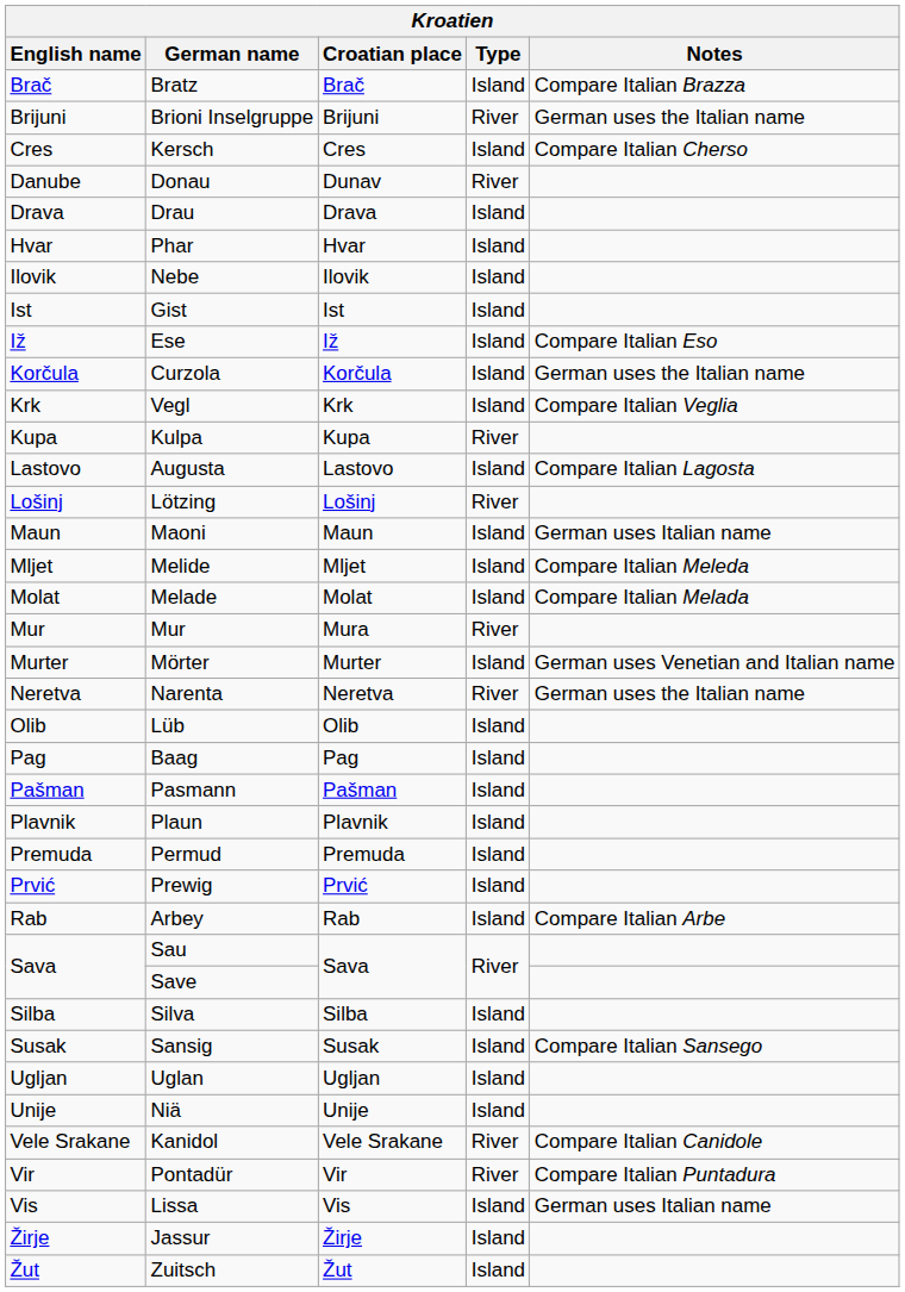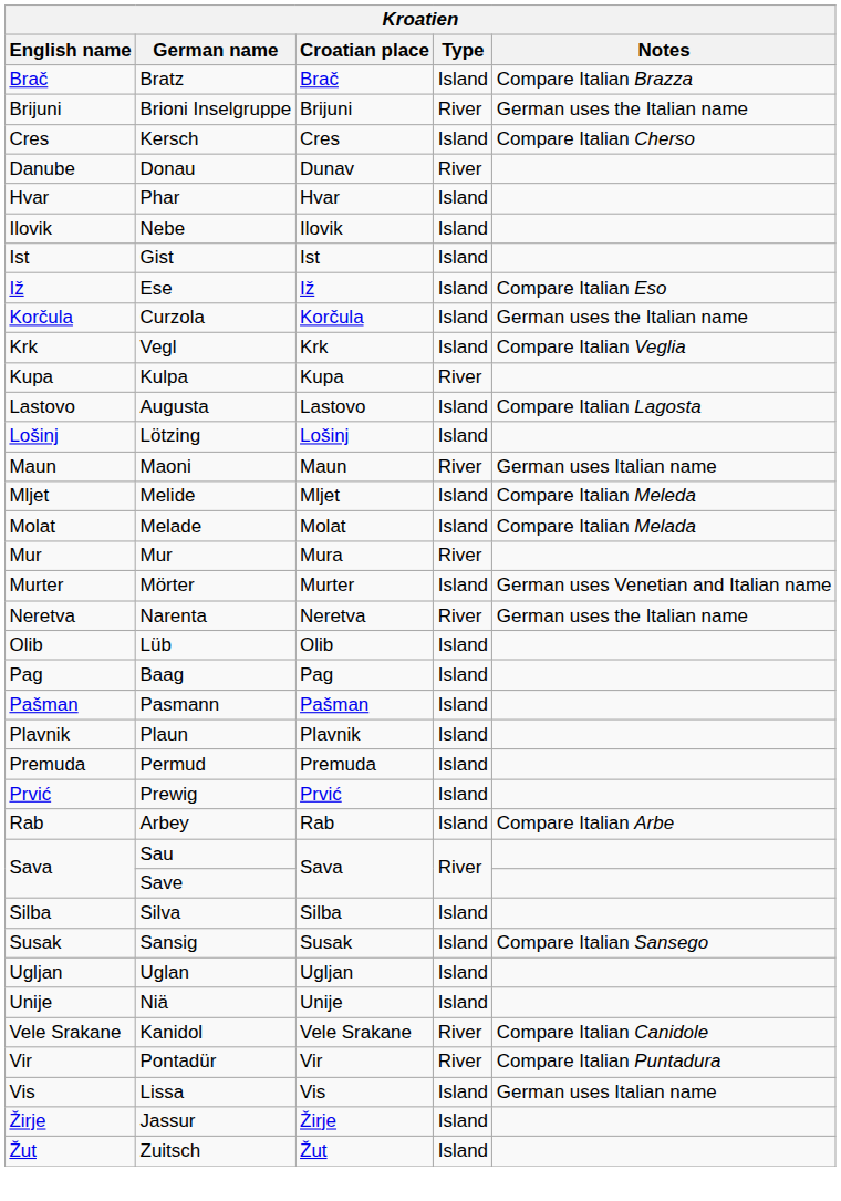 <table class="wikitable sortable">
 <tr>
 <th colspan="5"> <em>Kroatien</em></th>
 </tr>
 <tr>
 <th>English name</th>
 <th>German name</th>
 <th>Croatian place</th>
 <th>Type</th>
 <th>Notes</th>
 </tr>
 <tr>
 <td><a href='#'>Brač</a></td>
 <td>Bratz</td>
 <td><a href='#'>Brač</a></td>
 <td>Island</td>
 <td>Compare Italian <em>Brazza</em></td>
 </tr>
 <tr>
 <td>Brijuni</td>
 <td>Brioni Inselgruppe</td>
 <td>Brijuni</td>
 <td>River</td>
 <td>German uses the Italian name</td>
 </tr>
 <tr>
 <td>Cres</td>
 <td>Kersch</td>
 <td>Cres</td>
 <td>Island</td>
 <td>Compare Italian <em>Cherso</em></td>
 </tr>
 <tr>
 <td>Danube</td>
 <td>Donau</td>
 <td>Dunav</td>
 <td>River</td>
-<td></td>
-</tr>
-<tr>
-<td>Drava</td>
-<td>Drau</td>
-<td>Drava</td>
-<td>Island</td>
 <td></td>
 </tr>
 <tr>
 <td>Hvar</td>
 <td>Phar</td>
 <td>Hvar</td>
 <td>Island</td>
 <td></td>
 </tr>
 <tr>
 <td>Ilovik</td>
 <td>Nebe</td>
 <td>Ilovik</td>
 <td>Island</td>
 <td></td>
 </tr>
 <tr>
 <td>Ist</td>
 <td>Gist</td>
 <td>Ist</td>
 <td>Island</td>
 <td></td>
 </tr>
 <tr>
 <td><a href='#'>Iž</a></td>
 <td>Ese</td>
 <td><a href='#'>Iž</a></td>
 <td>Island</td>
 <td>Compare Italian <em>Eso</em></td>
 </tr>
 <tr>
 <td><a href='#'>Korčula</a></td>
 <td>Curzola</td>
 <td><a href='#'>Korčula</a></td>
 <td>Island</td>
 <td>German uses the Italian name</td>
 </tr>
 <tr>
 <td>Krk</td>
 <td>Vegl</td>
 <td>Krk</td>
 <td>Island</td>
 <td>Compare Italian <em>Veglia</em></td>
 </tr>
 <tr>
 <td>Kupa</td>
 <td>Kulpa</td>
 <td>Kupa</td>
 <td>River</td>
 <td></td>
 </tr>
 <tr>
 <td>Lastovo</td>
 <td>Augusta</td>
 <td>Lastovo</td>
 <td>Island</td>
 <td>Compare Italian <em>Lagosta</em></td>
 </tr>
 <tr>
 <td><a href='#'>Lošinj</a></td>
 <td>Lötzing</td>
 <td><a href='#'>Lošinj</a></td>
-<td>River</td>
+<td>Island</td>
 <td></td>
 </tr>
 <tr>
 <td>Maun</td>
 <td>Maoni</td>
 <td>Maun</td>
-<td>Island</td>
+<td>River</td>
 <td>German uses Italian name</td>
 </tr>
 <tr>
 <td>Mljet</td>
 <td>Melide</td>
 <td>Mljet</td>
 <td>Island</td>
 <td>Compare Italian <em>Meleda</em></td>
 </tr>
 <tr>
 <td>Molat</td>
 <td>Melade</td>
 <td>Molat</td>
 <td>Island</td>
 <td>Compare Italian <em>Melada</em></td>
 </tr>
 <tr>
 <td>Mur</td>
 <td>Mur</td>
 <td>Mura</td>
 <td>River</td>
 <td></td>
 </tr>
 <tr>
 <td>Murter</td>
 <td>Mörter</td>
 <td>Murter</td>
 <td>Island</td>
 <td>German uses Venetian and Italian name</td>
 </tr>
 <tr>
 <td>Neretva</td>
 <td>Narenta</td>
 <td>Neretva</td>
 <td>River</td>
 <td>German uses the Italian name</td>
 </tr>
 <tr>
 <td>Olib</td>
 <td>Lüb</td>
 <td>Olib</td>
 <td>Island</td>
 <td></td>
 </tr>
 <tr>
 <td>Pag</td>
 <td>Baag</td>
 <td>Pag</td>
 <td>Island</td>
 <td></td>
 </tr>
 <tr>
 <td><a href='#'>Pašman</a></td>
 <td>Pasmann</td>
 <td><a href='#'>Pašman</a></td>
 <td>Island</td>
 <td></td>
 </tr>
 <tr>
 <td>Plavnik</td>
 <td>Plaun</td>
 <td>Plavnik</td>
 <td>Island</td>
 <td></td>
 </tr>
 <tr>
 <td>Premuda</td>
 <td>Permud</td>
 <td>Premuda</td>
 <td>Island</td>
 <td></td>
 </tr>
 <tr>
 <td><a href='#'>Prvić</a></td>
 <td>Prewig</td>
 <td><a href='#'>Prvić</a></td>
 <td>Island</td>
 <td></td>
 </tr>
 <tr>
 <td>Rab</td>
 <td>Arbey</td>
 <td>Rab</td>
 <td>Island</td>
 <td>Compare Italian <em>Arbe</em></td>
 </tr>
 <tr>
 <td rowspan="2">Sava</td>
 <td>Sau</td>
 <td rowspan="2">Sava</td>
 <td rowspan="2">River</td>
 <td></td>
 </tr>
 <tr>
 <td>Save</td>
 <td></td>
 </tr>
 <tr>
 <td>Silba</td>
 <td>Silva</td>
 <td>Silba</td>
 <td>Island</td>
 <td></td>
 </tr>
 <tr>
 <td>Susak</td>
 <td>Sansig</td>
 <td>Susak</td>
 <td>Island</td>
 <td>Compare Italian <em>Sansego</em></td>
 </tr>
 <tr>
 <td>Ugljan</td>
 <td>Uglan</td>
 <td>Ugljan</td>
 <td>Island</td>
 <td></td>
 </tr>
 <tr>
 <td>Unije</td>
 <td>Niä</td>
 <td>Unije</td>
 <td>Island</td>
 <td></td>
 </tr>
 <tr>
 <td>Vele Srakane</td>
 <td>Kanidol</td>
 <td>Vele Srakane</td>
 <td>River</td>
 <td>Compare Italian <em>Canidole</em></td>
 </tr>
 <tr>
 <td>Vir</td>
 <td>Pontadür</td>
 <td>Vir</td>
 <td>River</td>
 <td>Compare Italian <em>Puntadura</em></td>
 </tr>
 <tr>
 <td>Vis</td>
 <td>Lissa</td>
 <td>Vis</td>
 <td>Island</td>
 <td>German uses Italian name</td>
 </tr>
 <tr>
 <td><a href='#'>Žirje</a></td>
 <td>Jassur</td>
 <td><a href='#'>Žirje</a></td>
 <td>Island</td>
 <td></td>
 </tr>
 <tr>
 <td><a href='#'>Žut</a></td>
 <td>Zuitsch</td>
 <td><a href='#'>Žut</a></td>
 <td>Island</td>
 <td></td>
 </tr>
 </table>
